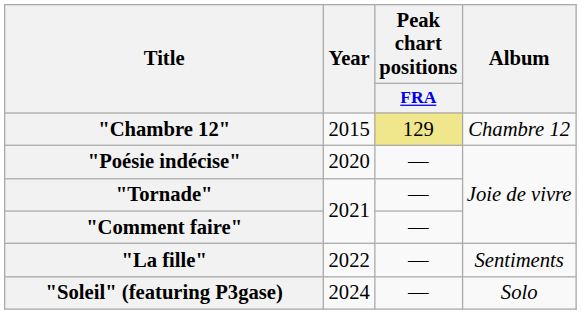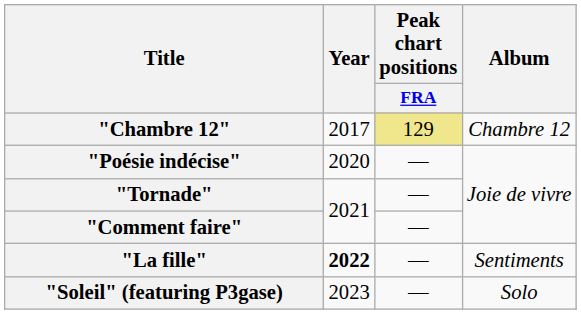 <table class="wikitable plainrowheaders" style="text-align:center;" border="1">
 <tr>
 <th scope="col" rowspan="2" style="width:15em;">Title</th>
 <th scope="col" rowspan="2" style="width:1em;">Year</th>
 <th scope="col" colspan="1">Peak chart positions</th>
 <th scope="col" rowspan="2">Album</th>
 </tr>
 <tr>
 <th scope="col" style="width:3em;font-size:85%;"><a href='#'>FRA</a><br></th>
 </tr>
 <tr>
 <th scope="row">"Chambre 12"</th>
-<td>2015</td>
+<td>2017</td>
 <td style="background: khaki;">129</td>
 <td><em>Chambre 12</em></td>
 </tr>
 <tr>
 <th scope="row">"Poésie indécise"</th>
 <td>2020</td>
 <td>—</td>
 <td rowspan="3"><em>Joie de vivre</em></td>
 </tr>
 <tr>
 <th scope="row">"Tornade"</th>
 <td rowspan="2">2021</td>
 <td>—</td>
 </tr>
 <tr>
 <th scope="row">"Comment faire"</th>
 <td>—</td>
 </tr>
 <tr>
 <th scope="row">"La fille"</th>
-<td>2022</td>
+<td><strong>2022</strong></td>
 <td>—</td>
 <td><em>Sentiments</em></td>
 </tr>
 <tr>
 <th scope="row">"Soleil" (featuring P3gase)</th>
-<td>2024</td>
+<td>2023</td>
 <td>—</td>
 <td><em>Solo</em></td>
 </tr>
 </table>
